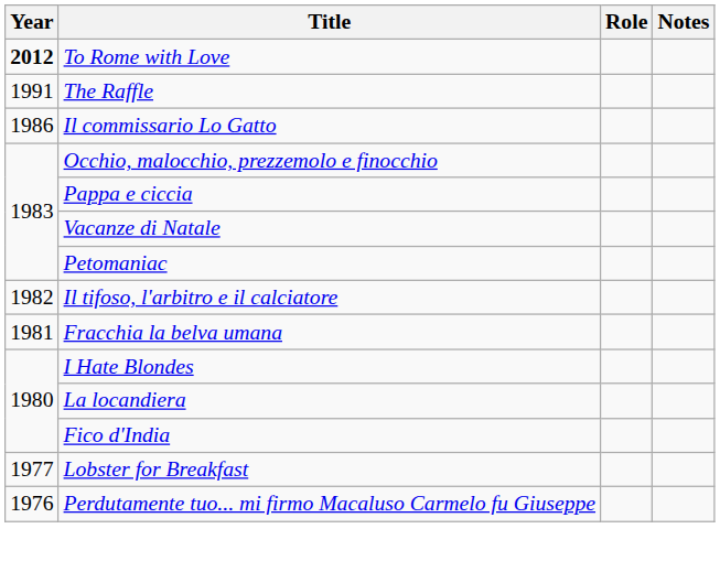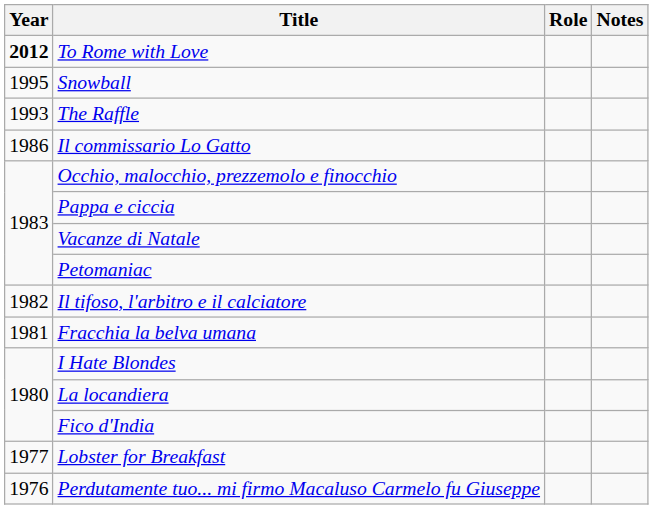 <table class="wikitable sortable">
 <tr>
 <th>Year</th>
 <th>Title</th>
 <th>Role</th>
 <th class="unsortable">Notes</th>
 </tr>
 <tr>
 <td><strong>2012</strong></td>
 <td><em><a href='#'>To Rome with Love</a></em></td>
 <td></td>
 <td></td>
 </tr>
 <tr>
-<td>1991</td>
+<td>1995</td>
+<td><em><a href='#'>Snowball</a></em></td>
+<td></td>
+<td></td>
+</tr>
+<tr>
+<td>1993</td>
 <td><em><a href='#'>The Raffle</a></em></td>
 <td></td>
 <td></td>
 </tr>
 <tr>
 <td>1986</td>
 <td><em><a href='#'>Il commissario Lo Gatto</a></em></td>
 <td></td>
 <td></td>
 </tr>
 <tr>
 <td rowspan=4>1983</td>
 <td><em><a href='#'>Occhio, malocchio, prezzemolo e finocchio</a></em></td>
 <td></td>
 <td></td>
 </tr>
 <tr>
 <td><em><a href='#'>Pappa e ciccia</a></em></td>
 <td></td>
 <td></td>
 </tr>
 <tr>
 <td><em><a href='#'>Vacanze di Natale</a></em></td>
 <td></td>
 <td></td>
 </tr>
 <tr>
 <td><em><a href='#'>Petomaniac</a></em></td>
 <td></td>
 <td></td>
 </tr>
 <tr>
 <td>1982</td>
 <td><em><a href='#'>Il tifoso, l'arbitro e il calciatore</a></em></td>
 <td></td>
 <td></td>
 </tr>
 <tr>
 <td>1981</td>
 <td><em><a href='#'>Fracchia la belva umana</a></em></td>
 <td></td>
 <td></td>
 </tr>
 <tr>
 <td rowspan=3>1980</td>
 <td><em><a href='#'>I Hate Blondes</a></em></td>
 <td></td>
 <td></td>
 </tr>
 <tr>
 <td><em><a href='#'>La locandiera</a></em></td>
 <td></td>
 <td></td>
 </tr>
 <tr>
 <td><em><a href='#'>Fico d'India</a></em></td>
 <td></td>
 <td></td>
 </tr>
 <tr>
 <td>1977</td>
 <td><em><a href='#'>Lobster for Breakfast</a></em></td>
 <td></td>
 <td></td>
 </tr>
 <tr>
 <td>1976</td>
 <td><em><a href='#'>Perdutamente tuo... mi firmo Macaluso Carmelo fu Giuseppe</a></em></td>
 <td></td>
 <td></td>
 </tr>
 </table>
